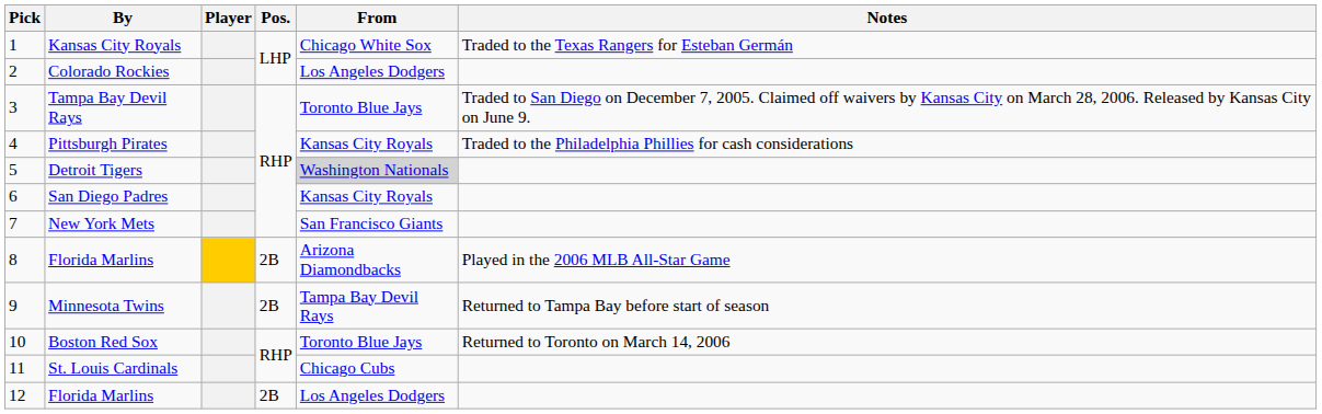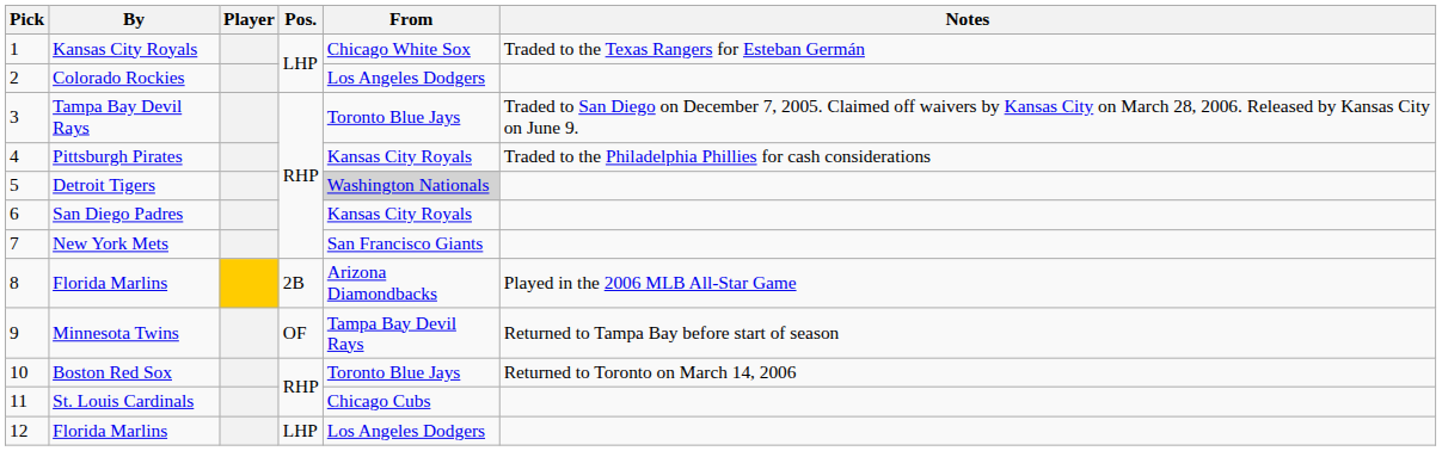 <table class="wikitable sortable plainrowheaders">
 <tr>
 <th scope="col">Pick</th>
 <th scope="col">By</th>
 <th scope="col">Player</th>
 <th scope="col">Pos.</th>
 <th scope="col">From</th>
 <th scope="col" class=unsortable>Notes</th>
 </tr>
 <tr>
 <td>1</td>
 <td><a href='#'>Kansas City Royals</a></td>
 <th scope="row"></th>
 <td rowspan="2">LHP</td>
 <td><a href='#'>Chicago White Sox</a></td>
 <td>Traded to the <a href='#'>Texas Rangers</a> for <a href='#'>Esteban Germán</a></td>
 </tr>
 <tr>
 <td>2</td>
 <td><a href='#'>Colorado Rockies</a></td>
 <th scope="row"></th>
 <td><a href='#'>Los Angeles Dodgers</a></td>
 </tr>
 <tr>
 <td>3</td>
 <td><a href='#'>Tampa Bay Devil Rays</a></td>
 <th scope="row"></th>
 <td rowspan="5">RHP</td>
 <td><a href='#'>Toronto Blue Jays</a></td>
 <td>Traded to <a href='#'>San Diego</a> on December 7, 2005. Claimed off waivers by <a href='#'>Kansas City</a> on March 28, 2006. Released by Kansas City on June 9.</td>
 </tr>
 <tr>
 <td>4</td>
 <td><a href='#'>Pittsburgh Pirates</a></td>
 <th scope="row"></th>
 <td><a href='#'>Kansas City Royals</a></td>
 <td>Traded to the <a href='#'>Philadelphia Phillies</a> for cash considerations</td>
 </tr>
 <tr>
 <td>5</td>
 <td><a href='#'>Detroit Tigers</a></td>
 <th scope="row"></th>
 <td style="background: lightgrey;"><a href='#'>Washington Nationals</a></td>
 <td></td>
 </tr>
 <tr>
 <td>6</td>
 <td><a href='#'>San Diego Padres</a></td>
 <th scope="row"></th>
 <td><a href='#'>Kansas City Royals</a></td>
 <td></td>
 </tr>
 <tr>
 <td>7</td>
 <td><a href='#'>New York Mets</a></td>
 <th scope="row"></th>
 <td><a href='#'>San Francisco Giants</a></td>
 <td></td>
 </tr>
 <tr>
 <td>8</td>
 <td><a href='#'>Florida Marlins</a></td>
 <th scope="row" style="background:#fc0"></th>
 <td>2B</td>
 <td><a href='#'>Arizona Diamondbacks</a></td>
 <td>Played in the <a href='#'>2006 MLB All-Star Game</a></td>
 </tr>
 <tr>
 <td>9</td>
 <td><a href='#'>Minnesota Twins</a></td>
 <th scope="row"></th>
-<td>2B</td>
+<td>OF</td>
 <td><a href='#'>Tampa Bay Devil Rays</a></td>
 <td>Returned to Tampa Bay before start of season</td>
 </tr>
 <tr>
 <td>10</td>
 <td><a href='#'>Boston Red Sox</a></td>
 <th scope="row"></th>
 <td rowspan="2">RHP</td>
 <td><a href='#'>Toronto Blue Jays</a></td>
 <td>Returned to Toronto on March 14, 2006</td>
 </tr>
 <tr>
 <td>11</td>
 <td><a href='#'>St. Louis Cardinals</a></td>
 <th scope="row"></th>
 <td><a href='#'>Chicago Cubs</a></td>
 <td></td>
 </tr>
 <tr>
 <td>12</td>
 <td><a href='#'>Florida Marlins</a></td>
 <th scope="row"></th>
-<td>2B</td>
+<td>LHP</td>
 <td><a href='#'>Los Angeles Dodgers</a></td>
 <td></td>
 </tr>
 </table>
